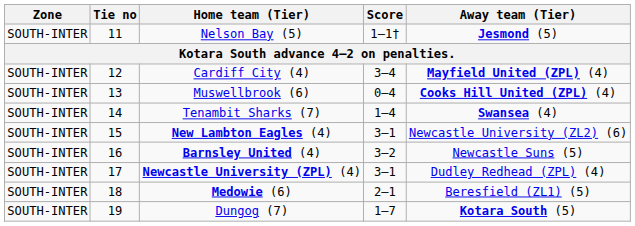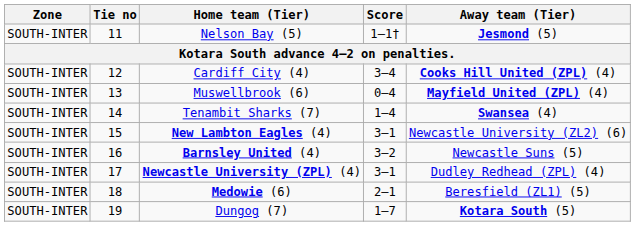 <table class="wikitable" style="text-align:center">
 <tr>
 <th>Zone</th>
 <th>Tie no</th>
 <th>Home team (Tier)</th>
 <th>Score</th>
 <th>Away team (Tier)</th>
 </tr>
 <tr>
 <td>SOUTH-INTER</td>
 <td>11</td>
 <td><a href='#'>Nelson Bay</a> (5)</td>
 <td>1–1†</td>
 <td><strong><a href='#'>Jesmond</a></strong> (5)</td>
 </tr>
 <tr>
 <th colspan=5>Kotara South advance 4–2 on penalties.</th>
 </tr>
 <tr>
 <td>SOUTH-INTER</td>
 <td>12</td>
 <td><a href='#'>Cardiff City</a> (4)</td>
 <td>3–4</td>
-<td><strong><a href='#'>Mayfield United (ZPL)</a></strong> (4)</td>
+<td><strong><a href='#'>Cooks Hill United (ZPL)</a></strong> (4)</td>
 </tr>
 <tr>
 <td>SOUTH-INTER</td>
 <td>13</td>
 <td><a href='#'>Muswellbrook</a> (6)</td>
 <td>0–4</td>
-<td><strong><a href='#'>Cooks Hill United (ZPL)</a></strong> (4)</td>
+<td><strong><a href='#'>Mayfield United (ZPL)</a></strong> (4)</td>
 </tr>
 <tr>
 <td>SOUTH-INTER</td>
 <td>14</td>
 <td><a href='#'>Tenambit Sharks</a> (7)</td>
 <td>1–4</td>
 <td><strong><a href='#'>Swansea</a></strong> (4)</td>
 </tr>
 <tr>
 <td>SOUTH-INTER</td>
 <td>15</td>
 <td><strong><a href='#'>New Lambton Eagles</a></strong> (4)</td>
 <td>3–1</td>
 <td><a href='#'>Newcastle University (ZL2)</a> (6)</td>
 </tr>
 <tr>
 <td>SOUTH-INTER</td>
 <td>16</td>
 <td><strong><a href='#'>Barnsley United</a></strong> (4)</td>
 <td>3–2</td>
 <td><a href='#'>Newcastle Suns</a> (5)</td>
 </tr>
 <tr>
 <td>SOUTH-INTER</td>
 <td>17</td>
 <td><strong><a href='#'>Newcastle University (ZPL)</a></strong> (4)</td>
 <td>3–1</td>
 <td><a href='#'>Dudley Redhead (ZPL)</a> (4)</td>
 </tr>
 <tr>
 <td>SOUTH-INTER</td>
 <td>18</td>
 <td><strong><a href='#'>Medowie</a></strong> (6)</td>
 <td>2–1</td>
 <td><a href='#'>Beresfield (ZL1)</a> (5)</td>
 </tr>
 <tr>
 <td>SOUTH-INTER</td>
 <td>19</td>
 <td><a href='#'>Dungog</a> (7)</td>
 <td>1–7</td>
 <td><strong><a href='#'>Kotara South</a></strong> (5)</td>
 </tr>
 </table>
